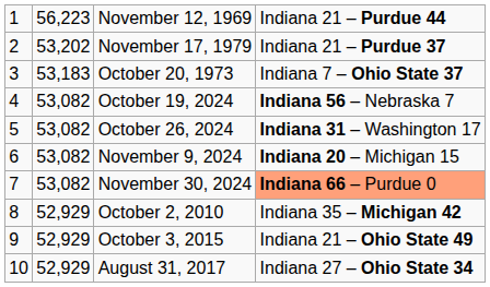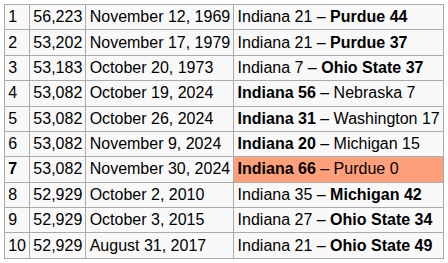 <table class=wikitable>
 <tr>
 </tr>
 <tr>
 <td>1</td>
 <td>56,223</td>
 <td>November 12, 1969</td>
 <td>Indiana 21 – <strong>Purdue 44</strong></td>
 </tr>
 <tr>
 <td>2</td>
 <td>53,202</td>
 <td>November 17, 1979</td>
 <td>Indiana 21 – <strong>Purdue 37</strong></td>
 </tr>
 <tr>
 <td>3</td>
 <td>53,183</td>
 <td>October 20, 1973</td>
 <td>Indiana 7 – <strong>Ohio State 37</strong></td>
 </tr>
 <tr>
 <td>4</td>
 <td>53,082</td>
 <td>October 19, 2024</td>
 <td><strong>Indiana 56</strong> – Nebraska 7</td>
 </tr>
 <tr>
 <td>5</td>
 <td>53,082</td>
 <td>October 26, 2024</td>
 <td><strong>Indiana 31</strong> – Washington 17</td>
 </tr>
 <tr>
 <td>6</td>
 <td>53,082</td>
 <td>November 9, 2024</td>
 <td><strong>Indiana 20</strong> – Michigan 15</td>
 </tr>
 <tr>
-<td>7</td>
+<td><strong>7</strong></td>
 <td>53,082</td>
 <td>November 30, 2024</td>
 <td style="background: lightsalmon;"><strong>Indiana 66</strong> – Purdue 0</td>
 </tr>
 <tr>
 <td>8</td>
 <td>52,929</td>
 <td>October 2, 2010</td>
 <td>Indiana 35 – <strong>Michigan 42</strong></td>
 </tr>
 <tr>
 <td>9</td>
 <td>52,929</td>
 <td>October 3, 2015</td>
-<td>Indiana 21 – <strong>Ohio State 49</strong></td>
+<td>Indiana 27 – <strong>Ohio State 34</strong></td>
 </tr>
 <tr>
 <td>10</td>
 <td>52,929</td>
 <td>August 31, 2017</td>
-<td>Indiana 27 – <strong>Ohio State 34</strong></td>
+<td>Indiana 21 – <strong>Ohio State 49</strong></td>
 </tr>
 </table>
